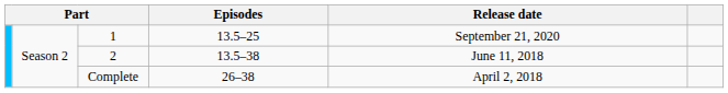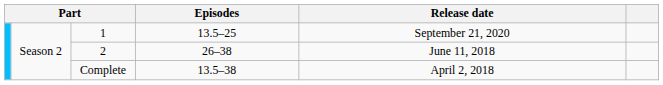 <table class="wikitable" style="text-align:center; width: 70%;">
 <tr>
 <th colspan="3" width="20%">Part</th>
 <th>Episodes</th>
 <th>Release date</th>
 <th width="5%"></th>
 </tr>
 <tr>
 <td rowspan="3" width="1%" style="background: #00BFFF"></td>
 <td rowspan="3">Season 2</td>
 <td>1</td>
 <td>13.5–25</td>
 <td>September 21, 2020</td>
 <td></td>
 </tr>
 <tr>
 <td>2</td>
-<td>13.5–38</td>
+<td>26–38</td>
 <td>June 11, 2018</td>
 <td></td>
 </tr>
 <tr>
 <td>Complete</td>
-<td>26–38</td>
+<td>13.5–38</td>
 <td>April 2, 2018</td>
 <td></td>
 </tr>
 </table>
